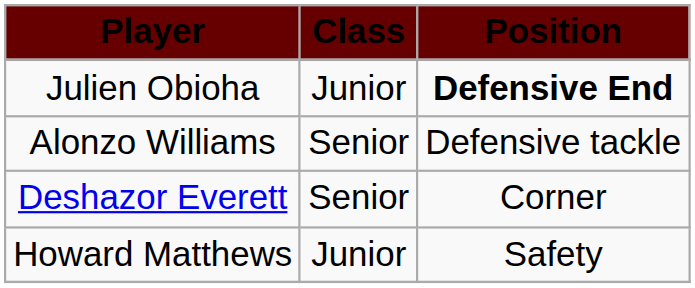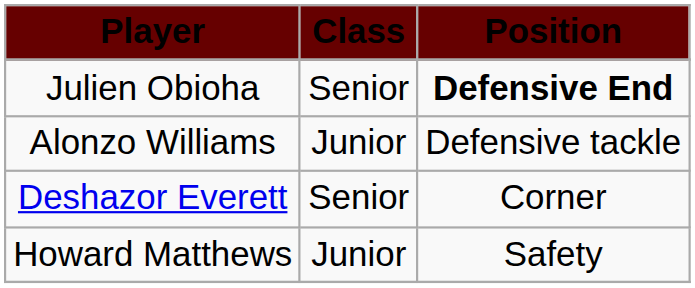 <table class="wikitable" style="text-align:center">
 <tr>
 <td bgcolor="#660000"><strong><span>Player</span></strong></td>
 <td bgcolor="#660000"><strong><span>Class</span></strong></td>
 <td bgcolor="#660000"><strong><span>Position</span></strong></td>
 </tr>
 <tr align="center">
 </tr>
 <tr>
 <td>Julien Obioha</td>
-<td align=center>Junior</td>
+<td align=center>Senior</td>
 <td><strong>Defensive End</strong></td>
 </tr>
 <tr>
 <td>Alonzo Williams</td>
-<td align=center>Senior</td>
+<td align=center>Junior</td>
 <td>Defensive tackle</td>
 </tr>
 <tr>
 <td><a href='#'>Deshazor Everett</a></td>
 <td align=center>Senior</td>
 <td>Corner</td>
 </tr>
 <tr>
 <td>Howard Matthews</td>
 <td align=center>Junior</td>
 <td>Safety</td>
 </tr>
 <tr>
 </tr>
 </table>
